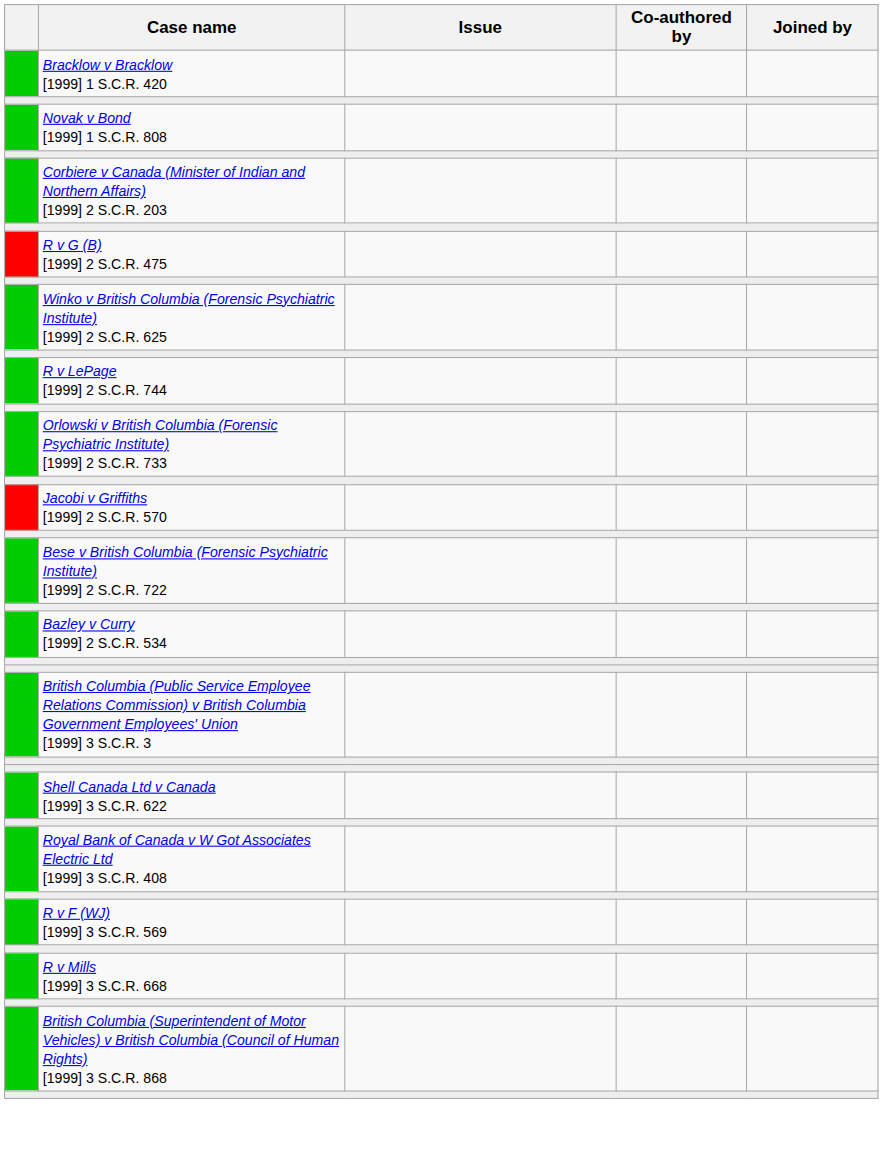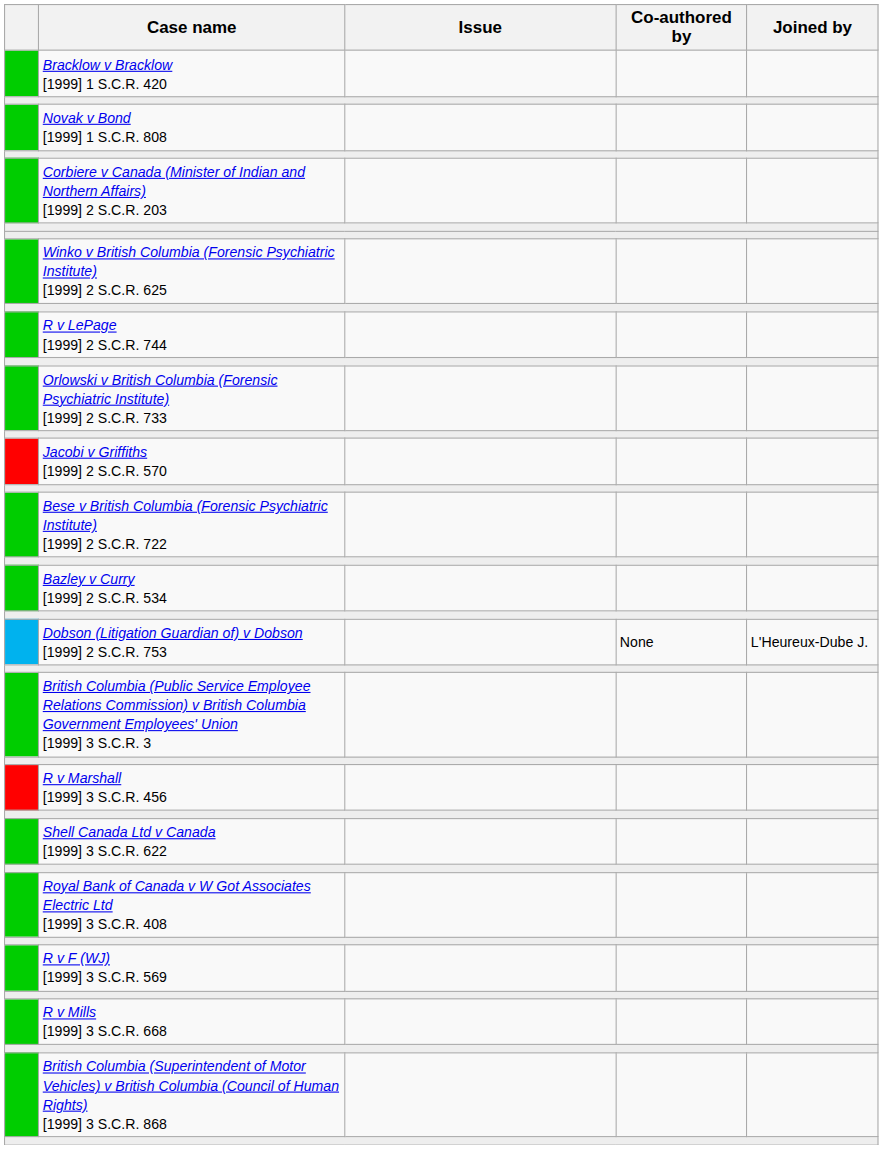 <table class="wikitable" width=825>
 <tr bgcolor="#CCCCCC">
 <th width=25px></th>
 <th width=35%>Case name</th>
 <th>Issue</th>
 <th width=15%>Co-authored by</th>
 <th width=15%>Joined by</th>
 </tr>
 <tr>
 <td bgcolor="00cd00"></td>
 <td align=left valign=top><small><em><a href='#'>Bracklow v Bracklow</a></em><br> [1999] 1 S.C.R. 420</small></td>
 <td valign=top><small></small></td>
 <td><small></small></td>
 <td><small></small></td>
 </tr>
 <tr>
 <td bgcolor=#EEEEEE colspan=5 valign=top><small></small></td>
 </tr>
 <tr>
 <td bgcolor="00cd00"></td>
 <td align=left valign=top><small><em><a href='#'>Novak v Bond</a></em><br> [1999] 1 S.C.R. 808</small></td>
 <td valign=top><small></small></td>
 <td><small></small></td>
 <td><small></small></td>
 </tr>
 <tr>
 <td bgcolor=#EEEEEE colspan=5 valign=top><small></small></td>
 </tr>
 <tr>
 <td bgcolor="00cd00"></td>
 <td align=left valign=top><small><em><a href='#'>Corbiere v Canada (Minister of Indian and Northern Affairs)</a></em><br> [1999] 2 S.C.R. 203</small></td>
 <td valign=top><small></small></td>
 <td><small></small></td>
 <td><small></small></td>
 </tr>
 <tr>
 <td bgcolor=#EEEEEE colspan=5 valign=top><small></small></td>
-</tr>
-<tr>
-<td bgcolor="red"></td>
-<td align=left valign=top><small><em><a href='#'>R v G (B)</a></em><br> [1999] 2 S.C.R. 475</small></td>
-<td valign=top><small></small></td>
-<td><small></small></td>
-<td><small></small></td>
 </tr>
 <tr>
 <td bgcolor=#EEEEEE colspan=5 valign=top><small></small></td>
 </tr>
 <tr>
 <td bgcolor="00cd00"></td>
 <td align=left valign=top><small><em><a href='#'>Winko v British Columbia (Forensic Psychiatric Institute)</a></em><br>[1999] 2 S.C.R. 625</small></td>
 <td valign=top><small></small></td>
 <td><small></small></td>
 <td><small></small></td>
 </tr>
 <tr>
 <td bgcolor=#EEEEEE colspan=5 valign=top><small></small></td>
 </tr>
 <tr>
 <td bgcolor="00cd00"></td>
 <td align=left valign=top><small><em><a href='#'>R v LePage</a></em><br> [1999] 2 S.C.R. 744</small></td>
 <td valign=top><small></small></td>
 <td><small></small></td>
 <td><small></small></td>
 </tr>
 <tr>
 <td bgcolor=#EEEEEE colspan=5 valign=top><small></small></td>
 </tr>
 <tr>
 <td bgcolor="00cd00"></td>
 <td align=left valign=top><small><em><a href='#'>Orlowski v British Columbia (Forensic Psychiatric Institute)</a></em><br> [1999] 2 S.C.R. 733</small></td>
 <td valign=top><small></small></td>
 <td><small></small></td>
 <td><small></small></td>
 </tr>
 <tr>
 <td bgcolor=#EEEEEE colspan=5 valign=top><small></small></td>
 </tr>
 <tr>
 <td bgcolor="red"></td>
 <td align=left valign=top><small><em><a href='#'>Jacobi v Griffiths</a></em><br> [1999] 2 S.C.R. 570</small></td>
 <td valign=top><small></small></td>
 <td><small></small></td>
 <td><small></small></td>
 </tr>
 <tr>
 <td bgcolor=#EEEEEE colspan=5 valign=top><small> 			</small></td>
 </tr>
 <tr>
 <td bgcolor="00cd00"></td>
 <td align=left valign=top><small><em><a href='#'>Bese v British Columbia (Forensic Psychiatric Institute)</a></em><br> [1999] 2 S.C.R. 722</small></td>
 <td valign=top><small></small></td>
 <td><small></small></td>
 <td><small></small></td>
 </tr>
 <tr>
 <td bgcolor=#EEEEEE colspan=5 valign=top><small> 			</small></td>
 </tr>
 <tr>
 <td bgcolor="00cd00"></td>
 <td align=left valign=top><small><em><a href='#'>Bazley v Curry</a></em><br> [1999] 2 S.C.R. 534</small></td>
 <td valign=top><small></small></td>
 <td><small></small></td>
 <td><small></small></td>
 </tr>
 <tr>
 <td bgcolor=#EEEEEE colspan=5 valign=top><small> 	</small></td>
 </tr>
 <tr>
+<td bgcolor="00B2EE"></td>
+<td align=left valign=top><small><em><a href='#'>Dobson (Litigation Guardian of) v Dobson</a></em><br> [1999] 2 S.C.R. 753</small></td>
+<td valign=top><small></small></td>
+<td><small> None</small></td>
+<td><small> L'Heureux-Dube J.</small></td>
+</tr>
+<tr>
 <td bgcolor=#EEEEEE colspan=5 valign=top><small></small></td>
 </tr>
 <tr>
 <td bgcolor="00cd00"></td>
 <td align=left valign=top><small><em><a href='#'>British Columbia (Public Service Employee Relations Commission) v British Columbia Government Employees' Union</a></em><br> [1999] 3 S.C.R. 3</small></td>
 <td valign=top><small></small></td>
 <td><small></small></td>
 <td><small></small></td>
 </tr>
 <tr>
 <td bgcolor=#EEEEEE colspan=5 valign=top><small> 	</small></td>
+</tr>
+<tr>
+<td bgcolor="red"></td>
+<td align=left valign=top><small><em><a href='#'>R v Marshall</a></em><br> [1999] 3 S.C.R. 456</small></td>
+<td valign=top><small></small></td>
+<td><small></small></td>
+<td><small></small></td>
 </tr>
 <tr>
 <td bgcolor=#EEEEEE colspan=5 valign=top><small></small></td>
 </tr>
 <tr>
 <td bgcolor="00cd00"></td>
 <td align=left valign=top><small><em><a href='#'>Shell Canada Ltd v Canada</a></em><br> [1999] 3 S.C.R. 622</small></td>
 <td valign=top><small></small></td>
 <td><small></small></td>
 <td><small></small></td>
 </tr>
 <tr>
 <td bgcolor=#EEEEEE colspan=5 valign=top><small></small></td>
 </tr>
 <tr>
 <td bgcolor="00cd00"></td>
 <td align=left valign=top><small><em><a href='#'>Royal Bank of Canada v W Got Associates Electric Ltd</a></em><br> [1999] 3 S.C.R. 408</small></td>
 <td valign=top><small></small></td>
 <td><small></small></td>
 <td><small></small></td>
 </tr>
 <tr>
 <td bgcolor=#EEEEEE colspan=5 valign=top><small></small></td>
 </tr>
 <tr>
 <td bgcolor="00cd00"></td>
 <td align=left valign=top><small><em><a href='#'>R v F (WJ)</a></em><br> [1999] 3 S.C.R. 569</small></td>
 <td valign=top><small></small></td>
 <td><small></small></td>
 <td><small></small></td>
 </tr>
 <tr>
 <td bgcolor=#EEEEEE colspan=5 valign=top><small></small></td>
 </tr>
 <tr>
 <td bgcolor="00cd00"></td>
 <td align=left valign=top><small><em><a href='#'>R v Mills</a></em><br> [1999] 3 S.C.R. 668</small></td>
 <td valign=top><small></small></td>
 <td><small></small></td>
 <td><small></small></td>
 </tr>
 <tr>
 <td bgcolor=#EEEEEE colspan=5 valign=top><small></small></td>
 </tr>
 <tr>
 <td bgcolor="00cd00"></td>
 <td align=left valign=top><small><em><a href='#'>British Columbia (Superintendent of Motor Vehicles) v British Columbia (Council of Human Rights)</a></em><br>[1999] 3 S.C.R. 868</small></td>
 <td valign=top><small></small></td>
 <td><small></small></td>
 <td><small></small></td>
 </tr>
 <tr>
 <td bgcolor=#EEEEEE colspan=5 valign=top><small></small></td>
 </tr>
 </table>
